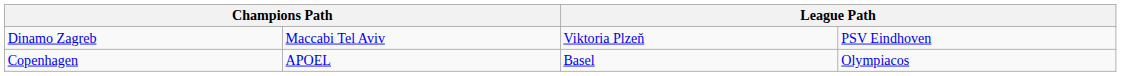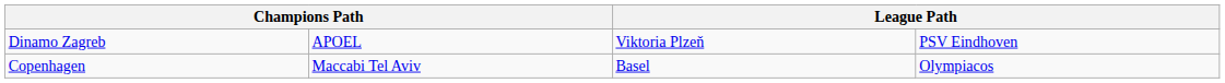 <table class="wikitable" style="table-layout:fixed;width:100%;">
 <tr>
 <th colspan="2">Champions Path</th>
 <th colspan="2">League Path</th>
 </tr>
 <tr>
 <td width=25%> <a href='#'>Dinamo Zagreb</a> </td>
-<td width=25%> <a href='#'>Maccabi Tel Aviv</a> </td>
+<td> <a href='#'>APOEL</a> </td>
 <td> <a href='#'>Viktoria Plzeň</a> </td>
 <td width=25%> <a href='#'>PSV Eindhoven</a> </td>
 </tr>
 <tr>
 <td> <a href='#'>Copenhagen</a> </td>
-<td> <a href='#'>APOEL</a> </td>
+<td width=25%> <a href='#'>Maccabi Tel Aviv</a> </td>
 <td width=25%> <a href='#'>Basel</a> </td>
 <td> <a href='#'>Olympiacos</a> </td>
 </tr>
 </table>
